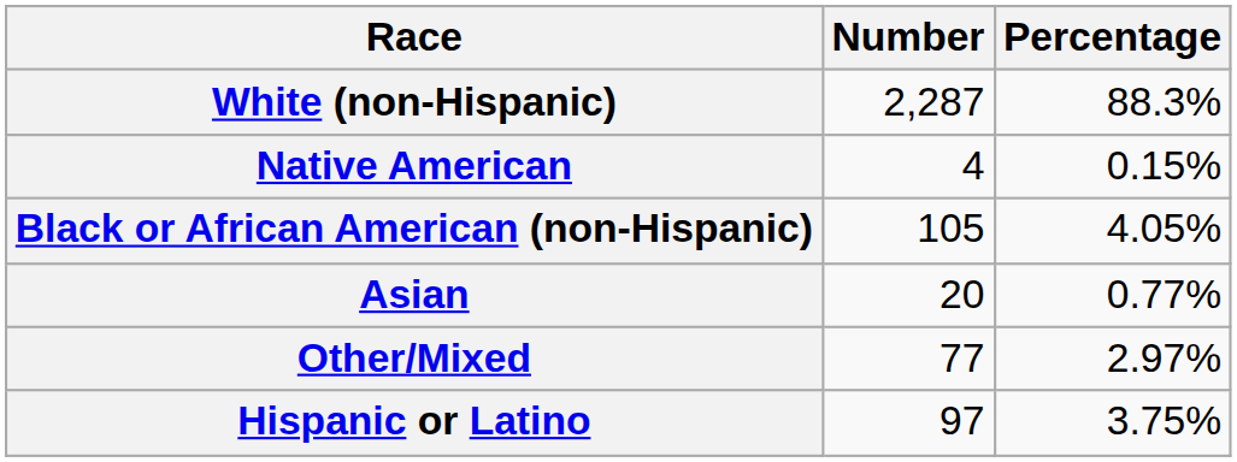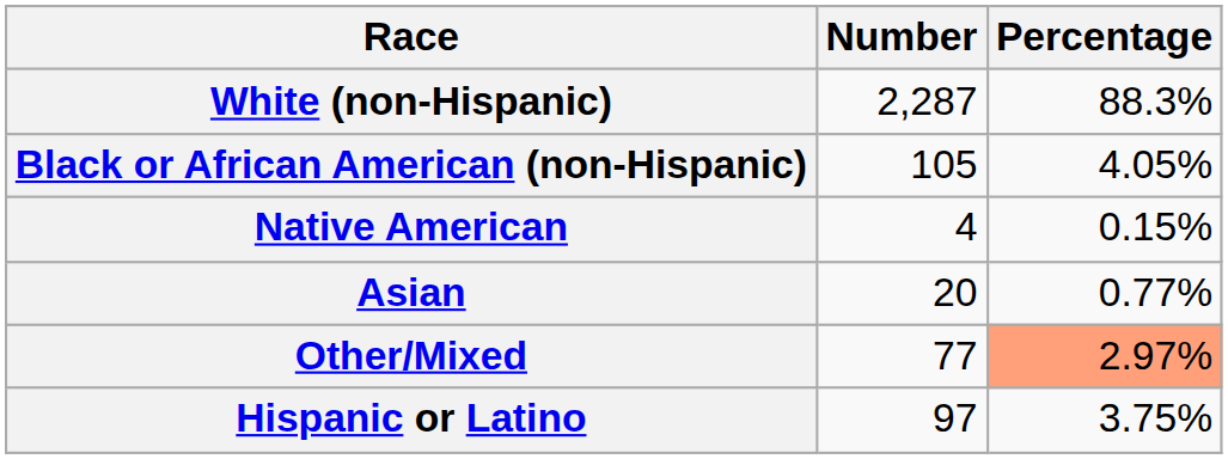 <table class="wikitable" style="text-align:right">
 <tr>
 <th scope="col">Race</th>
 <th scope="col">Number</th>
 <th scope="col">Percentage</th>
 </tr>
 <tr>
 <th scope="row"><a href='#'>White</a> (non-Hispanic)</th>
 <td>2,287</td>
 <td>88.3%</td>
 </tr>
 <tr>
+<th scope="row"><a href='#'>Black or African American</a> (non-Hispanic)</th>
+<td>105</td>
+<td>4.05%</td>
+</tr>
+<tr>
 <th scope="row"><a href='#'>Native American</a></th>
 <td>4</td>
 <td>0.15%</td>
-</tr>
-<tr>
-<th scope="row"><a href='#'>Black or African American</a> (non-Hispanic)</th>
-<td>105</td>
-<td>4.05%</td>
 </tr>
 <tr>
 <th scope="row"><a href='#'>Asian</a></th>
 <td>20</td>
 <td>0.77%</td>
 </tr>
 <tr>
 <th scope="row"><a href='#'>Other/Mixed</a></th>
 <td>77</td>
-<td>2.97%</td>
+<td style="background: lightsalmon;">2.97%</td>
 </tr>
 <tr>
 <th scope="row"><a href='#'>Hispanic</a> or <a href='#'>Latino</a></th>
 <td>97</td>
 <td>3.75%</td>
 </tr>
 </table>
